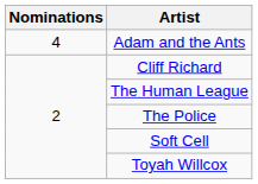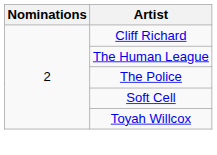 <table class="wikitable" rowspan="2" style="text-align:center;">
 <tr>
 <th scope="col" style="width:55px;">Nominations</th>
 <th scope="col" style="text-align:center;">Artist</th>
-</tr>
-<tr>
-<td>4</td>
-<td><a href='#'>Adam and the Ants</a></td>
 </tr>
 <tr>
 <td rowspan="5">2</td>
 <td><a href='#'>Cliff Richard</a></td>
 </tr>
 <tr>
 <td><a href='#'>The Human League</a></td>
 </tr>
 <tr>
 <td><a href='#'>The Police</a></td>
 </tr>
 <tr>
 <td><a href='#'>Soft Cell</a></td>
 </tr>
 <tr>
 <td><a href='#'>Toyah Willcox</a></td>
 </tr>
 </table>
